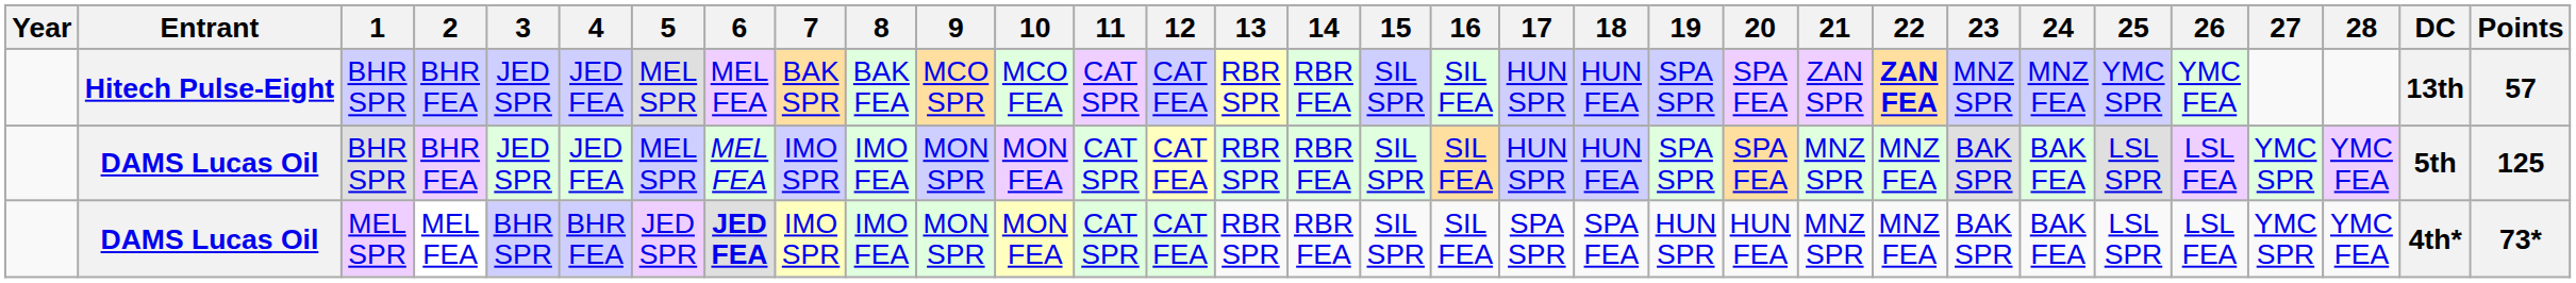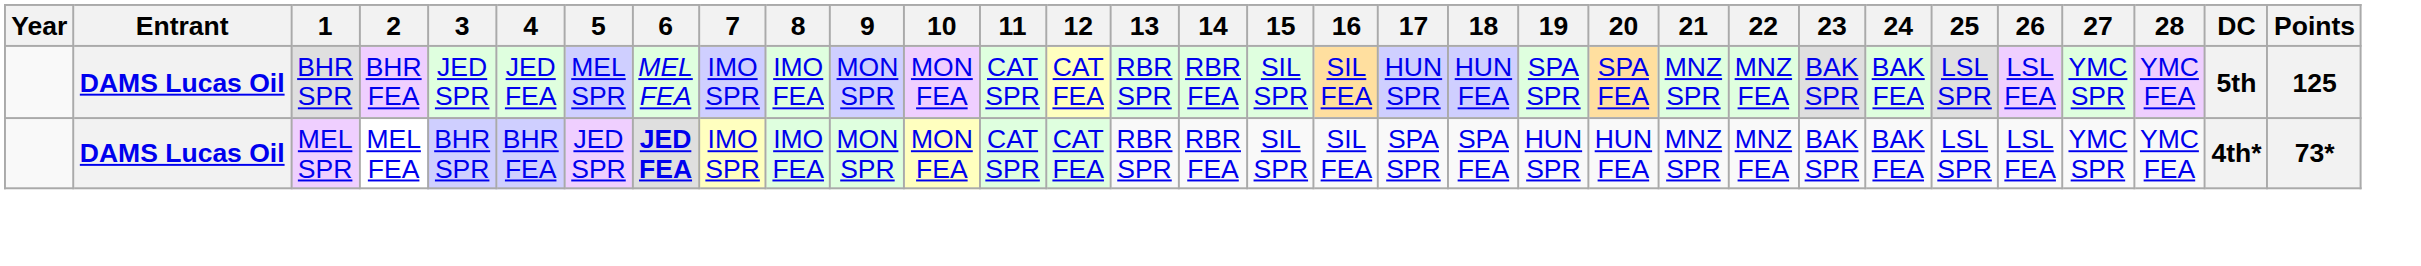 <table class="wikitable" style="text-align:center; font-size:85%;">
 <tr>
 <th scope="col">Year</th>
 <th scope="col">Entrant</th>
 <th scope="col">1</th>
 <th scope="col">2</th>
 <th scope="col">3</th>
 <th scope="col">4</th>
 <th scope="col">5</th>
 <th scope="col">6</th>
 <th scope="col">7</th>
 <th scope="col">8</th>
 <th scope="col">9</th>
 <th scope="col">10</th>
 <th scope="col">11</th>
 <th scope="col">12</th>
 <th scope="col">13</th>
 <th scope="col">14</th>
 <th scope="col">15</th>
 <th scope="col">16</th>
 <th scope="col">17</th>
 <th scope="col">18</th>
 <th scope="col">19</th>
 <th scope="col">20</th>
 <th scope="col">21</th>
 <th scope="col">22</th>
 <th scope="col">23</th>
 <th scope="col">24</th>
 <th scope="col">25</th>
 <th scope="col">26</th>
 <th scope="col">27</th>
 <th scope="col">28</th>
 <th scope="col">DC</th>
 <th scope="col">Points</th>
-</tr>
-<tr>
-<td scope="row"></td>
-<th nowrap><a href='#'>Hitech Pulse-Eight</a></th>
-<td style="background:#CFCFFF;"><a href='#'>BHR<br>SPR</a><br></td>
-<td style="background:#CFCFFF;"><a href='#'>BHR<br>FEA</a><br></td>
-<td style="background:#CFCFFF;"><a href='#'>JED<br>SPR</a><br></td>
-<td style="background:#CFCFFF;"><a href='#'>JED<br>FEA</a><br> </td>
-<td style="background:#DFDFDF;"><a href='#'>MEL<br>SPR</a><br></td>
-<td style="background:#EFCFFF;"><a href='#'>MEL<br>FEA</a><br></td>
-<td style="background:#FFDF9F;"><a href='#'>BAK<br>SPR</a><br></td>
-<td style="background:#DFFFDF;"><a href='#'>BAK<br>FEA</a><br></td>
-<td style="background:#FFDF9F;"><a href='#'>MCO<br>SPR</a><br></td>
-<td style="background:#DFFFDF;"><a href='#'>MCO<br>FEA</a><br></td>
-<td style="background:#EFCFFF;"><a href='#'>CAT<br>SPR</a><br></td>
-<td style="background:#CFCFFF;"><a href='#'>CAT<br>FEA</a><br></td>
-<td style="background:#FFFFBF;"><a href='#'>RBR<br>SPR</a><br></td>
-<td style="background:#DFFFDF;"><a href='#'>RBR<br>FEA</a><br></td>
-<td style="background:#CFCFFF;"><a href='#'>SIL<br>SPR</a><br></td>
-<td style="background:#DFFFDF;"><a href='#'>SIL<br>FEA</a><br></td>
-<td style="background:#CFCFFF;"><a href='#'>HUN<br>SPR</a><br></td>
-<td style="background:#CFCFFF;"><a href='#'>HUN<br>FEA</a><br></td>
-<td style="background:#CFCFFF;"><a href='#'>SPA<br>SPR</a><br></td>
-<td style="background:#EFCFFF;"><a href='#'>SPA<br>FEA</a><br></td>
-<td style="background:#EFCFFF;"><a href='#'>ZAN<br>SPR</a><br></td>
-<td style="background:#FFDF9F;"><strong><a href='#'>ZAN<br>FEA</a></strong><br></td>
-<td style="background:#CFCFFF;"><a href='#'>MNZ<br>SPR</a><br></td>
-<td style="background:#CFCFFF;"><a href='#'>MNZ<br>FEA</a><br></td>
-<td style="background:#CFCFFF;"><a href='#'>YMC<br>SPR</a><br></td>
-<td style="background:#DFFFDF;"><a href='#'>YMC<br>FEA</a><br></td>
-<td></td>
-<td></td>
-<th>13th</th>
-<th>57</th>
 </tr>
 <tr>
 <td scope="row"></td>
 <th nowrap><a href='#'>DAMS Lucas Oil</a></th>
 <td style="background:#DFDFDF;"><a href='#'>BHR<br>SPR</a><br></td>
 <td style="background:#EFCFFF;"><a href='#'>BHR<br>FEA</a><br></td>
 <td style="background:#DFFFDF;"><a href='#'>JED<br>SPR</a><br></td>
 <td style="background:#DFFFDF;"><a href='#'>JED<br>FEA</a><br></td>
 <td style="background:#CFCFFF;"><a href='#'>MEL<br>SPR</a><br></td>
 <td style="background:#DFFFDF;"><em><a href='#'>MEL<br>FEA</a></em><br></td>
 <td style="background:#CFCFFF;"><a href='#'>IMO<br>SPR</a><br></td>
 <td style="background:#DFFFDF;"><a href='#'>IMO<br>FEA</a><br></td>
 <td style="background:#CFCFFF;"><a href='#'>MON<br>SPR</a><br></td>
 <td style="background:#EFCFFF;"><a href='#'>MON<br>FEA</a><br></td>
 <td style="background:#DFFFDF;"><a href='#'>CAT<br>SPR</a><br></td>
 <td style="background:#FFFFBF;"><a href='#'>CAT<br>FEA</a><br></td>
 <td style="background:#DFFFDF;"><a href='#'>RBR<br>SPR</a><br></td>
 <td style="background:#DFFFDF;"><a href='#'>RBR<br>FEA</a><br></td>
 <td style="background:#DFFFDF;"><a href='#'>SIL<br>SPR</a><br></td>
 <td style="background:#FFDF9F;"><a href='#'>SIL<br>FEA</a><br></td>
 <td style="background:#CFCFFF;"><a href='#'>HUN<br>SPR</a><br></td>
 <td style="background:#CFCFFF;"><a href='#'>HUN<br>FEA</a><br></td>
 <td style="background:#DFFFDF;"><a href='#'>SPA<br>SPR</a><br></td>
 <td style="background:#FFDF9F;"><a href='#'>SPA<br>FEA</a><br></td>
 <td style="background:#DFFFDF;"><a href='#'>MNZ<br>SPR</a><br></td>
 <td style="background:#DFFFDF;"><a href='#'>MNZ<br>FEA</a><br></td>
 <td style="background:#DFDFDF;"><a href='#'>BAK<br>SPR</a><br></td>
 <td style="background:#DFFFDF;"><a href='#'>BAK<br>FEA</a><br></td>
 <td style="background:#DFDFDF;"><a href='#'>LSL<br>SPR</a><br></td>
 <td style="background:#EFCFFF;"><a href='#'>LSL<br>FEA</a><br></td>
 <td style="background:#DFFFDF;"><a href='#'>YMC<br>SPR</a><br></td>
 <td style="background:#EFCFFF;"><a href='#'>YMC<br>FEA</a><br></td>
 <th>5th</th>
 <th>125</th>
 </tr>
 <tr>
 <td scope="row"></td>
 <th><a href='#'>DAMS Lucas Oil</a></th>
 <td style="background:#EFCFFF;"><a href='#'>MEL<br>SPR</a><br></td>
 <td style="background:#FFFFFF;"><a href='#'>MEL<br>FEA</a><br></td>
 <td style="background:#CFCFFF;"><a href='#'>BHR<br>SPR</a><br></td>
 <td style="background:#CFCFFF;"><a href='#'>BHR<br>FEA</a><br></td>
 <td style="background:#EFCFFF;"><a href='#'>JED<br>SPR</a><br></td>
 <td style="background:#DFDFDF;"><strong><a href='#'>JED<br>FEA</a></strong><br></td>
 <td style="background:#FFFFBF;"><a href='#'>IMO<br>SPR</a><br></td>
 <td style="background:#DFFFDF;"><a href='#'>IMO<br>FEA</a><br></td>
 <td style="background:#DFFFDF;"><a href='#'>MON<br>SPR</a><br></td>
 <td style="background:#FFFFBF;"><a href='#'>MON<br>FEA</a><br></td>
 <td style="background:#DFFFDF;"><a href='#'>CAT<br>SPR</a><br></td>
 <td style="background:#DFFFDF;"><a href='#'>CAT<br>FEA</a><br></td>
 <td><a href='#'>RBR<br>SPR</a></td>
 <td><a href='#'>RBR<br>FEA</a></td>
 <td><a href='#'>SIL<br>SPR</a></td>
 <td><a href='#'>SIL<br>FEA</a></td>
 <td><a href='#'>SPA<br>SPR</a></td>
 <td><a href='#'>SPA<br>FEA</a></td>
 <td><a href='#'>HUN<br>SPR</a></td>
 <td><a href='#'>HUN<br>FEA</a></td>
 <td><a href='#'>MNZ<br>SPR</a></td>
 <td><a href='#'>MNZ<br>FEA</a></td>
 <td><a href='#'>BAK<br>SPR</a></td>
 <td><a href='#'>BAK<br>FEA</a></td>
 <td><a href='#'>LSL<br>SPR</a></td>
 <td><a href='#'>LSL<br>FEA</a></td>
 <td><a href='#'>YMC<br>SPR</a></td>
 <td><a href='#'>YMC<br>FEA</a></td>
 <th>4th*</th>
 <th>73*</th>
 </tr>
 </table>
